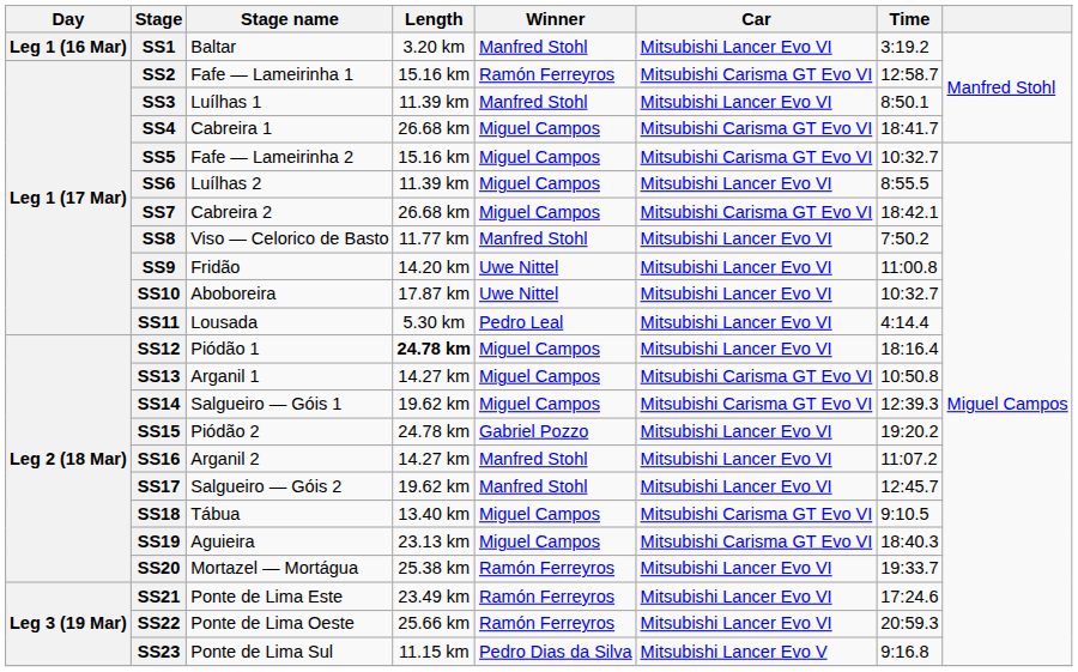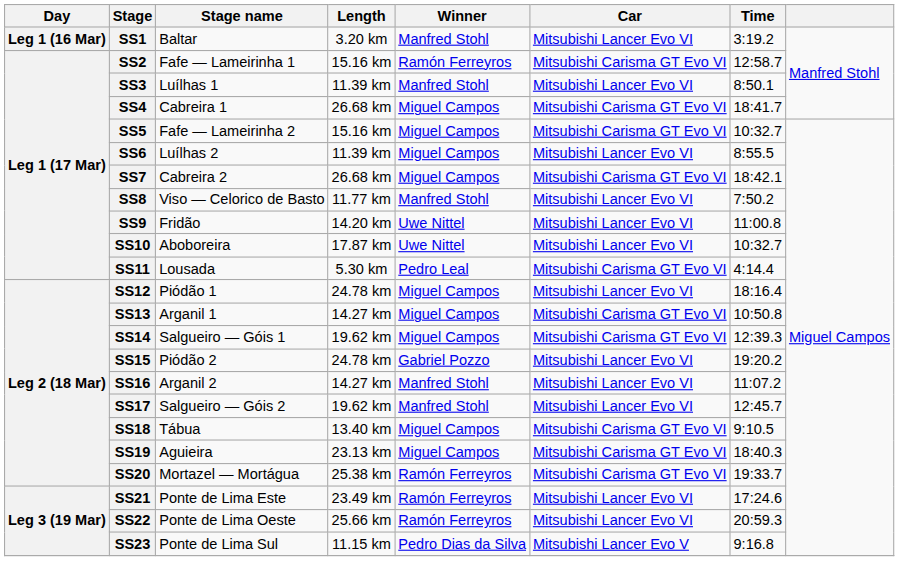 <table class="wikitable" style="font-size: 85%;">
 <tr>
 <th>Day</th>
 <th>Stage</th>
 <th>Stage name</th>
 <th>Length</th>
 <th>Winner</th>
 <th>Car</th>
 <th>Time</th>
 <th></th>
 </tr>
 <tr>
 <th rowspan="1">Leg 1 (16 Mar)</th>
 <th>SS1</th>
 <td>Baltar</td>
 <td align="center">3.20 km</td>
 <td> <a href='#'>Manfred Stohl</a></td>
 <td><a href='#'>Mitsubishi Lancer Evo VI</a></td>
 <td>3:19.2</td>
 <td rowspan="4"> <a href='#'>Manfred Stohl</a></td>
 </tr>
 <tr>
 <th rowspan="10">Leg 1 (17 Mar)</th>
 <th>SS2</th>
 <td>Fafe — Lameirinha 1</td>
 <td align="center">15.16 km</td>
 <td> <a href='#'>Ramón Ferreyros</a></td>
 <td><a href='#'>Mitsubishi Carisma GT Evo VI</a></td>
 <td>12:58.7</td>
 </tr>
 <tr>
 <th>SS3</th>
 <td>Luílhas 1</td>
 <td align="center">11.39 km</td>
 <td> <a href='#'>Manfred Stohl</a></td>
 <td><a href='#'>Mitsubishi Lancer Evo VI</a></td>
 <td>8:50.1</td>
 </tr>
 <tr>
 <th>SS4</th>
 <td>Cabreira 1</td>
 <td align="center">26.68 km</td>
 <td> <a href='#'>Miguel Campos</a></td>
 <td><a href='#'>Mitsubishi Carisma GT Evo VI</a></td>
 <td>18:41.7</td>
 </tr>
 <tr>
 <th>SS5</th>
 <td>Fafe — Lameirinha 2</td>
 <td align="center">15.16 km</td>
 <td> <a href='#'>Miguel Campos</a></td>
 <td><a href='#'>Mitsubishi Carisma GT Evo VI</a></td>
 <td>10:32.7</td>
 <td rowspan="19"> <a href='#'>Miguel Campos</a></td>
 </tr>
 <tr>
 <th>SS6</th>
 <td>Luílhas 2</td>
 <td align="center">11.39 km</td>
 <td> <a href='#'>Miguel Campos</a></td>
 <td><a href='#'>Mitsubishi Lancer Evo VI</a></td>
 <td>8:55.5</td>
 </tr>
 <tr>
 <th>SS7</th>
 <td>Cabreira 2</td>
 <td align="center">26.68 km</td>
 <td> <a href='#'>Miguel Campos</a></td>
 <td><a href='#'>Mitsubishi Carisma GT Evo VI</a></td>
 <td>18:42.1</td>
 </tr>
 <tr>
 <th>SS8</th>
 <td>Viso — Celorico de Basto</td>
 <td align="center">11.77 km</td>
 <td> <a href='#'>Manfred Stohl</a></td>
 <td><a href='#'>Mitsubishi Lancer Evo VI</a></td>
 <td>7:50.2</td>
 </tr>
 <tr>
 <th>SS9</th>
 <td>Fridão</td>
 <td align="center">14.20 km</td>
 <td> <a href='#'>Uwe Nittel</a></td>
 <td><a href='#'>Mitsubishi Lancer Evo VI</a></td>
 <td>11:00.8</td>
 </tr>
 <tr>
 <th>SS10</th>
 <td>Aboboreira</td>
 <td align="center">17.87 km</td>
 <td> <a href='#'>Uwe Nittel</a></td>
 <td><a href='#'>Mitsubishi Lancer Evo VI</a></td>
 <td>10:32.7</td>
 </tr>
 <tr>
 <th>SS11</th>
 <td>Lousada</td>
 <td align="center">5.30 km</td>
 <td> <a href='#'>Pedro Leal</a></td>
-<td><a href='#'>Mitsubishi Lancer Evo VI</a></td>
+<td><a href='#'>Mitsubishi Carisma GT Evo VI</a></td>
 <td>4:14.4</td>
 </tr>
 <tr>
 <th rowspan="9">Leg 2 (18 Mar)</th>
 <th>SS12</th>
 <td>Piódão 1</td>
-<td align="center"><strong>24.78 km</strong></td>
+<td align="center">24.78 km</td>
 <td> <a href='#'>Miguel Campos</a></td>
 <td><a href='#'>Mitsubishi Lancer Evo VI</a></td>
 <td>18:16.4</td>
 </tr>
 <tr>
 <th>SS13</th>
 <td>Arganil 1</td>
 <td align="center">14.27 km</td>
 <td> <a href='#'>Miguel Campos</a></td>
 <td><a href='#'>Mitsubishi Carisma GT Evo VI</a></td>
 <td>10:50.8</td>
 </tr>
 <tr>
 <th>SS14</th>
 <td>Salgueiro — Góis 1</td>
 <td align="center">19.62 km</td>
 <td> <a href='#'>Miguel Campos</a></td>
 <td><a href='#'>Mitsubishi Carisma GT Evo VI</a></td>
 <td>12:39.3</td>
 </tr>
 <tr>
 <th>SS15</th>
 <td>Piódão 2</td>
 <td align="center">24.78 km</td>
 <td> <a href='#'>Gabriel Pozzo</a></td>
 <td><a href='#'>Mitsubishi Lancer Evo VI</a></td>
 <td>19:20.2</td>
 </tr>
 <tr>
 <th>SS16</th>
 <td>Arganil 2</td>
 <td align="center">14.27 km</td>
 <td> <a href='#'>Manfred Stohl</a></td>
 <td><a href='#'>Mitsubishi Lancer Evo VI</a></td>
 <td>11:07.2</td>
 </tr>
 <tr>
 <th>SS17</th>
 <td>Salgueiro — Góis 2</td>
 <td align="center">19.62 km</td>
 <td> <a href='#'>Manfred Stohl</a></td>
 <td><a href='#'>Mitsubishi Lancer Evo VI</a></td>
 <td>12:45.7</td>
 </tr>
 <tr>
 <th>SS18</th>
 <td>Tábua</td>
 <td align="center">13.40 km</td>
 <td> <a href='#'>Miguel Campos</a></td>
 <td><a href='#'>Mitsubishi Carisma GT Evo VI</a></td>
 <td>9:10.5</td>
 </tr>
 <tr>
 <th>SS19</th>
 <td>Aguieira</td>
 <td align="center">23.13 km</td>
 <td> <a href='#'>Miguel Campos</a></td>
 <td><a href='#'>Mitsubishi Carisma GT Evo VI</a></td>
 <td>18:40.3</td>
 </tr>
 <tr>
 <th>SS20</th>
 <td>Mortazel — Mortágua</td>
 <td align="center">25.38 km</td>
 <td> <a href='#'>Ramón Ferreyros</a></td>
-<td><a href='#'>Mitsubishi Lancer Evo VI</a></td>
+<td><a href='#'>Mitsubishi Carisma GT Evo VI</a></td>
 <td>19:33.7</td>
 </tr>
 <tr>
 <th rowspan="3">Leg 3 (19 Mar)</th>
 <th>SS21</th>
 <td>Ponte de Lima Este</td>
 <td align="center">23.49 km</td>
 <td> <a href='#'>Ramón Ferreyros</a></td>
 <td><a href='#'>Mitsubishi Lancer Evo VI</a></td>
 <td>17:24.6</td>
 </tr>
 <tr>
 <th>SS22</th>
 <td>Ponte de Lima Oeste</td>
 <td align="center">25.66 km</td>
 <td> <a href='#'>Ramón Ferreyros</a></td>
 <td><a href='#'>Mitsubishi Lancer Evo VI</a></td>
 <td>20:59.3</td>
 </tr>
 <tr>
 <th>SS23</th>
 <td>Ponte de Lima Sul</td>
 <td align="center">11.15 km</td>
 <td> <a href='#'>Pedro Dias da Silva</a></td>
 <td><a href='#'>Mitsubishi Lancer Evo V</a></td>
 <td>9:16.8</td>
 </tr>
 <tr>
 </tr>
 </table>
